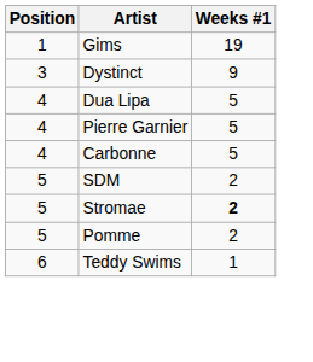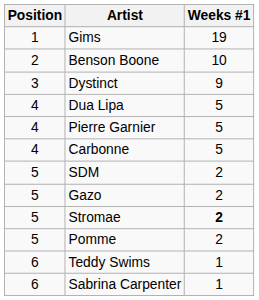 <table class="wikitable sortable" style="font-size:97%;">
 <tr>
 <th scope="col">Position</th>
 <th scope="col">Artist</th>
 <th scope="col">Weeks #1</th>
 </tr>
 <tr>
 <td align="center">1</td>
 <td>Gims</td>
 <td align="center">19</td>
+</tr>
+<tr>
+<td align="center">2</td>
+<td>Benson Boone</td>
+<td align="center">10</td>
 </tr>
 <tr>
 <td align="center">3</td>
 <td>Dystinct</td>
 <td align="center">9</td>
 </tr>
 <tr>
 <td align="center">4</td>
 <td>Dua Lipa</td>
 <td align="center">5</td>
 </tr>
 <tr>
 <td align="center">4</td>
 <td>Pierre Garnier</td>
 <td align="center">5</td>
 </tr>
 <tr>
 <td align="center">4</td>
 <td>Carbonne</td>
 <td align="center">5</td>
 </tr>
 <tr>
 <td align="center">5</td>
 <td>SDM</td>
 <td align="center">2</td>
 </tr>
 <tr>
 <td align="center">5</td>
+<td>Gazo</td>
+<td align="center">2</td>
+</tr>
+<tr>
+<td align="center">5</td>
 <td>Stromae</td>
 <td align="center"><strong>2</strong></td>
 </tr>
 <tr>
 <td align="center">5</td>
 <td>Pomme</td>
 <td align="center">2</td>
 </tr>
 <tr>
 <td align="center">6</td>
 <td>Teddy Swims</td>
 <td align="center">1</td>
 </tr>
+<tr>
+<td align="center">6</td>
+<td>Sabrina Carpenter</td>
+<td align="center">1</td>
+</tr>
 </table>
